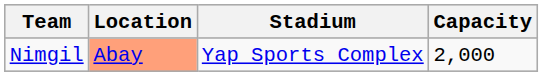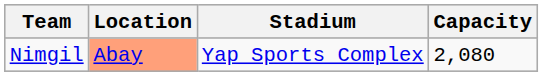 <table class="wikitable sortable">
 <tr>
 <th>Team</th>
 <th>Location</th>
 <th>Stadium</th>
 <th>Capacity</th>
 </tr>
 <tr>
 <td><a href='#'>Nimgil</a></td>
 <td style="background: lightsalmon;"><a href='#'>Abay</a></td>
 <td><a href='#'>Yap Sports Complex</a></td>
-<td>2,000</td>
+<td>2,080</td>
 </tr>
 </table>
